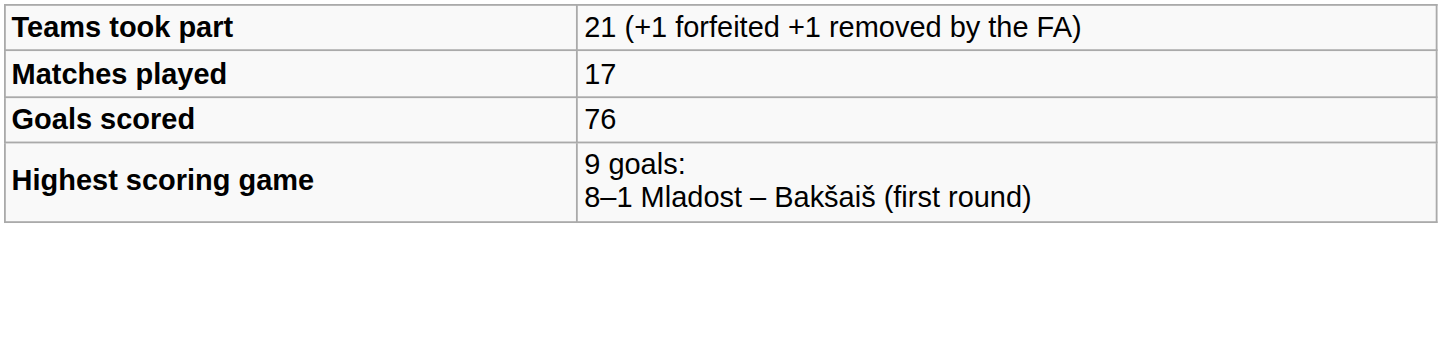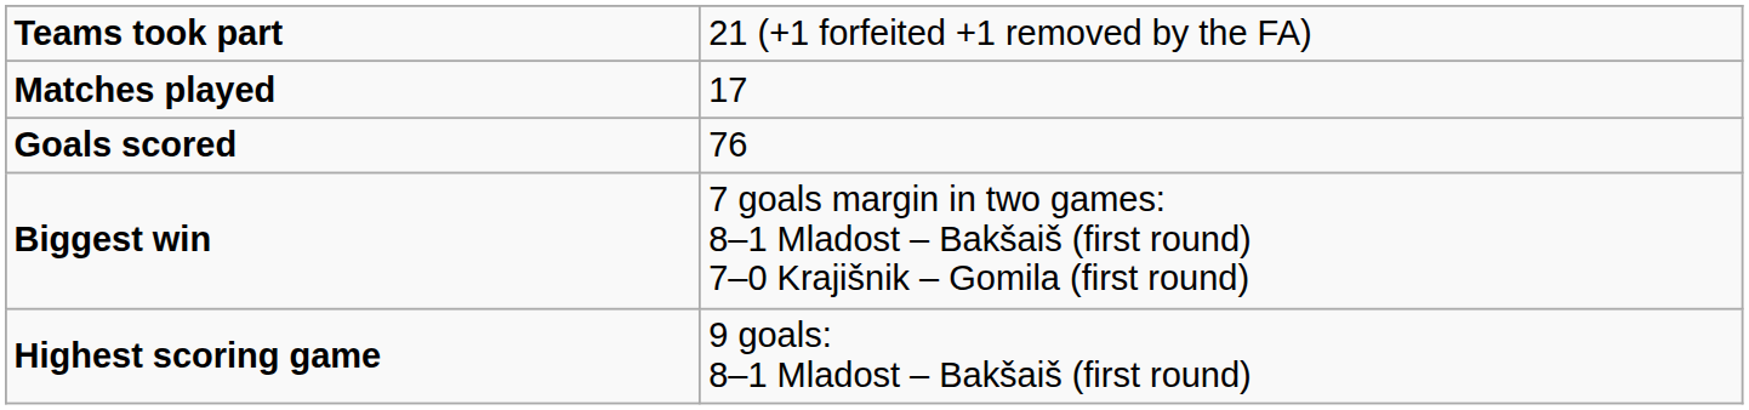 <table class="wikitable" style="width:50%">
 <tr>
 <td style="width:40%"><strong>Teams took part</strong></td>
 <td>21 (+1 forfeited +1 removed by the FA)</td>
 </tr>
 <tr>
 <td><strong>Matches played</strong></td>
 <td>17</td>
 </tr>
 <tr>
 <td><strong>Goals scored</strong></td>
 <td>76</td>
 </tr>
 <tr>
+<td><strong>Biggest win</strong></td>
+<td>7 goals margin in two games:<br>8–1 Mladost – Bakšaiš (first round)<br>7–0 Krajišnik – Gomila (first round)</td>
+</tr>
+<tr>
 <td><strong>Highest scoring game</strong></td>
 <td>9 goals:<br>8–1 Mladost – Bakšaiš (first round)</td>
 </tr>
 </table>
